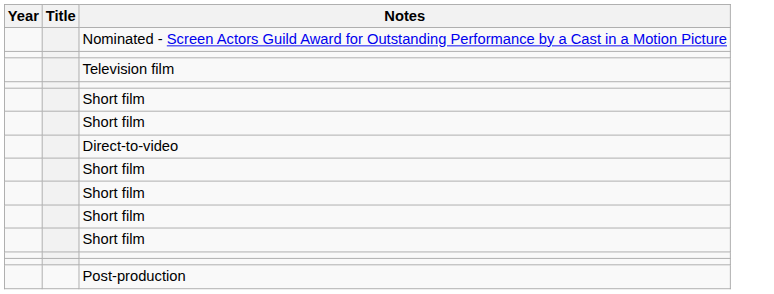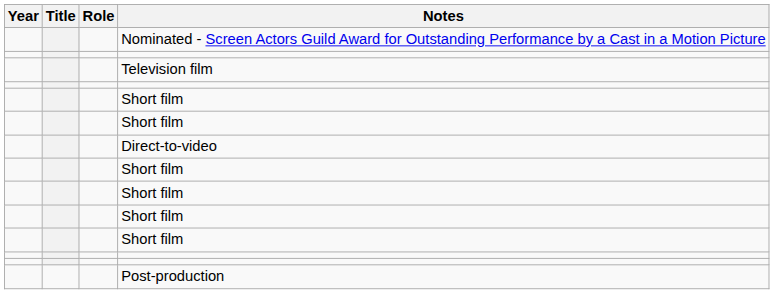 <table class="wikitable sortable plainrowheaders unsortable">
 <tr>
 <th scope="col">Year</th>
 <th scope="col">Title</th>
+<th scope="col">Role</th>
 <th scope="col" class="unsortable">Notes</th>
 </tr>
 <tr>
 <td></td>
 <th><em></em></th>
+<td></td>
 <td>Nominated - <a href='#'>Screen Actors Guild Award for Outstanding Performance by a Cast in a Motion Picture</a></td>
 </tr>
 <tr>
 <td></td>
 <th><em></em></th>
 <td></td>
+<td></td>
 </tr>
 <tr>
 <td></td>
 <th><em></em></th>
+<td></td>
 <td>Television film</td>
 </tr>
 <tr>
 <td></td>
 <th><em></em></th>
 <td></td>
+<td></td>
 </tr>
 <tr>
 <td></td>
 <th><em></em></th>
+<td></td>
 <td>Short film</td>
 </tr>
 <tr>
 <td></td>
 <th><em></em></th>
+<td></td>
 <td>Short film</td>
 </tr>
 <tr>
 <td></td>
 <th><em></em></th>
+<td></td>
 <td>Direct-to-video</td>
 </tr>
 <tr>
 <td></td>
 <th><em></em></th>
+<td></td>
 <td>Short film</td>
 </tr>
 <tr>
 <td></td>
 <th><em></em></th>
+<td></td>
 <td>Short film</td>
 </tr>
 <tr>
 <td></td>
 <th><em></em></th>
+<td></td>
 <td>Short film</td>
 </tr>
 <tr>
 <td></td>
 <th><em></em></th>
+<td></td>
 <td>Short film</td>
 </tr>
 <tr>
 <td></td>
 <td scope="row" style="background-color: #f2f2f2;"><em></em></td>
 <td></td>
+<td></td>
 </tr>
 <tr>
 <td></td>
 <td scope="row" style="background-color: #f2f2f2;"><em></em></td>
 <td></td>
+<td></td>
 </tr>
 <tr>
+<td></td>
 <td></td>
 <td></td>
 <td>Post-production</td>
 </tr>
 </table>
